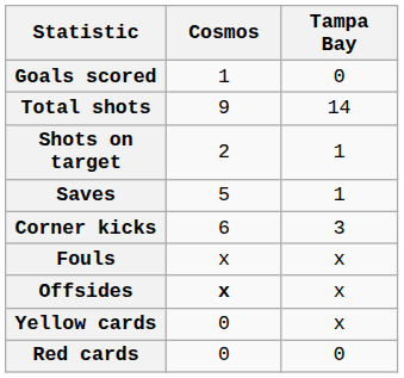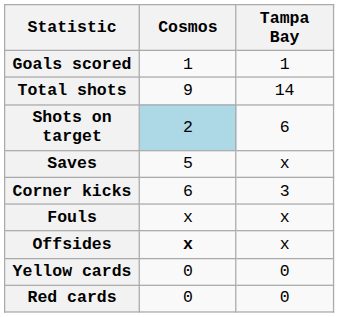 <table class="wikitable plainrowheaders" style="text-align:center">
 <tr>
 <th scope=col width=100>Statistic</th>
 <th scope=col width=70>Cosmos</th>
 <th scope=col width=70>Tampa Bay</th>
 </tr>
 <tr>
 <th scope=row>Goals scored</th>
 <td>1</td>
-<td>0</td>
+<td>1</td>
 </tr>
 <tr>
 <th scope=row>Total shots</th>
 <td>9</td>
 <td>14</td>
 </tr>
 <tr>
 <th scope=row>Shots on target</th>
-<td>2</td>
-<td>1</td>
+<td style="background: lightblue;">2</td>
+<td>6</td>
 </tr>
 <tr>
 <th scope=row>Saves</th>
 <td>5</td>
-<td>1</td>
+<td>x</td>
 </tr>
 <tr>
 <th scope=row>Corner kicks</th>
 <td>6</td>
 <td>3</td>
 </tr>
 <tr>
 <th scope=row>Fouls</th>
 <td>x</td>
 <td>x</td>
 </tr>
 <tr>
 <th scope=row>Offsides</th>
 <td><strong>x</strong></td>
 <td>x</td>
 </tr>
 <tr>
 <th scope=row>Yellow cards</th>
 <td>0</td>
-<td>x</td>
+<td>0</td>
 </tr>
 <tr>
 <th scope=row>Red cards</th>
 <td>0</td>
 <td>0</td>
 </tr>
 </table>
